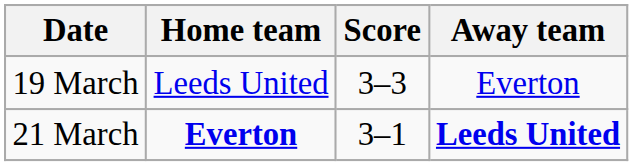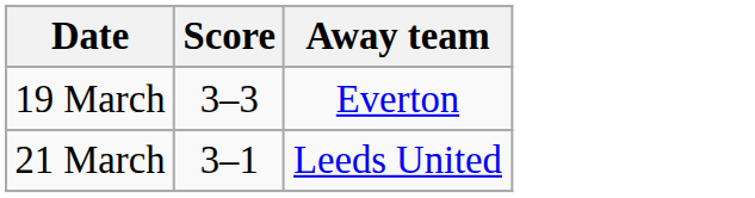 <table class="wikitable" style="text-align: center">
 <tr>
 <th>Date</th>
-<th>Home team</th>
 <th>Score</th>
 <th>Away team</th>
 </tr>
 <tr>
 <td>19 March</td>
-<td><a href='#'>Leeds United</a></td>
 <td>3–3</td>
 <td><a href='#'>Everton</a></td>
 </tr>
 <tr>
 <td>21 March</td>
-<td><strong><a href='#'>Everton</a></strong></td>
 <td>3–1</td>
-<td><strong><a href='#'>Leeds United</a></strong></td>
+<td><a href='#'>Leeds United</a></td>
 </tr>
 </table>
